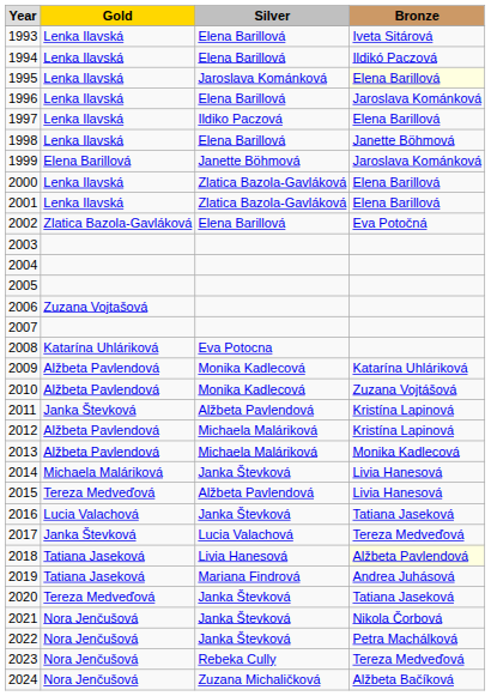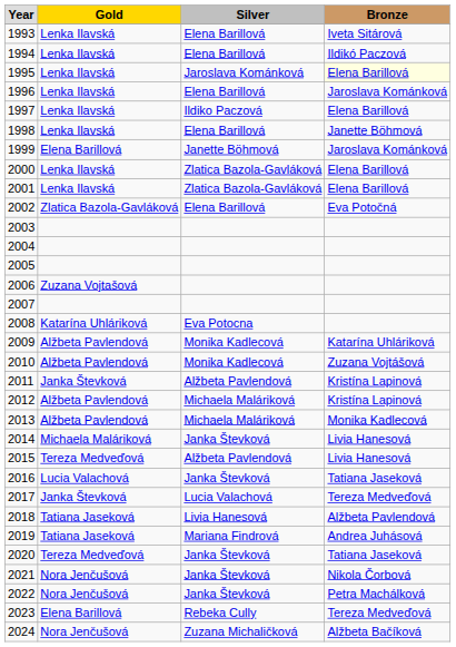 <table class="wikitable sortable alternance" style="font-size:95%">
 <tr style="text-align:center; background:#e4e4e4; font-weight:bold;">
 <td style="background:#ddd; ">Year</td>
 <td style="background:gold; ">Gold</td>
 <td style="background:silver; ">Silver</td>
 <td style="background:#c96; ">Bronze</td>
 </tr>
 <tr bgcolor="#EFEFEF">
 </tr>
 <tr>
 <td>1993</td>
 <td><a href='#'>Lenka Ilavská</a></td>
 <td><a href='#'>Elena Barillová</a></td>
 <td><a href='#'>Iveta Sitárová</a></td>
 </tr>
 <tr>
 <td>1994</td>
 <td><a href='#'>Lenka Ilavská</a></td>
 <td><a href='#'>Elena Barillová</a></td>
 <td><a href='#'>Ildikó Paczová</a></td>
 </tr>
 <tr>
 <td>1995</td>
 <td><a href='#'>Lenka Ilavská</a></td>
 <td><a href='#'>Jaroslava Kománková</a></td>
 <td style="background: lightyellow;"><a href='#'>Elena Barillová</a></td>
 </tr>
 <tr>
 <td>1996</td>
 <td><a href='#'>Lenka Ilavská</a></td>
 <td><a href='#'>Elena Barillová</a></td>
 <td><a href='#'>Jaroslava Kománková</a></td>
 </tr>
 <tr>
 <td>1997</td>
 <td><a href='#'>Lenka Ilavská</a></td>
 <td><a href='#'>Ildiko Paczová</a></td>
 <td><a href='#'>Elena Barillová</a></td>
 </tr>
 <tr>
 <td>1998</td>
 <td><a href='#'>Lenka Ilavská</a></td>
 <td><a href='#'>Elena Barillová</a></td>
 <td><a href='#'>Janette Böhmová</a></td>
 </tr>
 <tr>
 <td>1999</td>
 <td><a href='#'>Elena Barillová</a></td>
 <td><a href='#'>Janette Böhmová</a></td>
 <td><a href='#'>Jaroslava Kománková</a></td>
 </tr>
 <tr>
 <td>2000</td>
 <td><a href='#'>Lenka Ilavská</a></td>
 <td><a href='#'>Zlatica Bazola-Gavláková</a></td>
 <td><a href='#'>Elena Barillová</a></td>
 </tr>
 <tr>
 <td>2001</td>
 <td><a href='#'>Lenka Ilavská</a></td>
 <td><a href='#'>Zlatica Bazola-Gavláková</a></td>
 <td><a href='#'>Elena Barillová</a></td>
 </tr>
 <tr>
 <td>2002</td>
 <td><a href='#'>Zlatica Bazola-Gavláková</a></td>
 <td><a href='#'>Elena Barillová</a></td>
 <td><a href='#'>Eva Potočná</a></td>
 </tr>
 <tr>
 <td>2003</td>
 <td></td>
 <td></td>
 <td></td>
 </tr>
 <tr>
 <td>2004</td>
 <td></td>
 <td></td>
 <td></td>
 </tr>
 <tr>
 <td>2005</td>
 <td></td>
 <td></td>
 <td></td>
 </tr>
 <tr>
 <td>2006</td>
 <td><a href='#'>Zuzana Vojtašová</a></td>
 <td></td>
 <td></td>
 </tr>
 <tr>
 <td>2007</td>
 <td></td>
 <td></td>
 <td></td>
 </tr>
 <tr>
 <td>2008</td>
 <td><a href='#'>Katarína Uhláriková</a></td>
 <td><a href='#'>Eva Potocna</a></td>
 <td></td>
 </tr>
 <tr>
 <td>2009</td>
 <td><a href='#'>Alžbeta Pavlendová</a></td>
 <td><a href='#'>Monika Kadlecová</a></td>
 <td><a href='#'>Katarína Uhláriková</a></td>
 </tr>
 <tr>
 <td>2010</td>
 <td><a href='#'>Alžbeta Pavlendová</a></td>
 <td><a href='#'>Monika Kadlecová</a></td>
 <td><a href='#'>Zuzana Vojtášová</a></td>
 </tr>
 <tr>
 <td>2011</td>
 <td><a href='#'>Janka Števková</a></td>
 <td><a href='#'>Alžbeta Pavlendová</a></td>
 <td><a href='#'>Kristína Lapinová</a></td>
 </tr>
 <tr>
 <td>2012</td>
 <td><a href='#'>Alžbeta Pavlendová</a></td>
 <td><a href='#'>Michaela Maláriková</a></td>
 <td><a href='#'>Kristína Lapinová</a></td>
 </tr>
 <tr>
 <td>2013</td>
 <td><a href='#'>Alžbeta Pavlendová</a></td>
 <td><a href='#'>Michaela Maláriková</a></td>
 <td><a href='#'>Monika Kadlecová</a></td>
 </tr>
 <tr>
 <td>2014</td>
 <td><a href='#'>Michaela Maláriková</a></td>
 <td><a href='#'>Janka Števková</a></td>
 <td><a href='#'>Livia Hanesová</a></td>
 </tr>
 <tr>
 <td>2015</td>
 <td><a href='#'>Tereza Medveďová</a></td>
 <td><a href='#'>Alžbeta Pavlendová</a></td>
 <td><a href='#'>Livia Hanesová</a></td>
 </tr>
 <tr>
 <td>2016</td>
 <td><a href='#'>Lucia Valachová</a></td>
 <td><a href='#'>Janka Števková</a></td>
 <td><a href='#'>Tatiana Jaseková</a></td>
 </tr>
 <tr>
 <td>2017</td>
 <td><a href='#'>Janka Števková</a></td>
 <td><a href='#'>Lucia Valachová</a></td>
 <td><a href='#'>Tereza Medveďová</a></td>
 </tr>
 <tr>
 <td>2018</td>
 <td><a href='#'>Tatiana Jaseková</a></td>
 <td><a href='#'>Livia Hanesová</a></td>
-<td style="background: lightyellow;"><a href='#'>Alžbeta Pavlendová</a></td>
+<td><a href='#'>Alžbeta Pavlendová</a></td>
 </tr>
 <tr>
 <td>2019</td>
 <td><a href='#'>Tatiana Jaseková</a></td>
 <td><a href='#'>Mariana Findrová</a></td>
 <td><a href='#'>Andrea Juhásová</a></td>
 </tr>
 <tr>
 <td>2020</td>
 <td><a href='#'>Tereza Medveďová</a></td>
 <td><a href='#'>Janka Števková</a></td>
 <td><a href='#'>Tatiana Jaseková</a></td>
 </tr>
 <tr>
 <td>2021</td>
 <td><a href='#'>Nora Jenčušová</a></td>
 <td><a href='#'>Janka Števková</a></td>
 <td><a href='#'>Nikola Čorbová</a></td>
 </tr>
 <tr>
 <td>2022</td>
 <td><a href='#'>Nora Jenčušová</a></td>
 <td><a href='#'>Janka Števková</a></td>
 <td><a href='#'>Petra Machálková</a></td>
 </tr>
 <tr>
 <td>2023</td>
-<td><a href='#'>Nora Jenčušová</a></td>
+<td><a href='#'>Elena Barillová</a></td>
 <td><a href='#'>Rebeka Cully</a></td>
 <td><a href='#'>Tereza Medveďová</a></td>
 </tr>
 <tr>
 <td>2024</td>
 <td><a href='#'>Nora Jenčušová</a></td>
 <td><a href='#'>Zuzana Michaličková</a></td>
 <td><a href='#'>Alžbeta Bačíková</a></td>
 </tr>
 </table>
